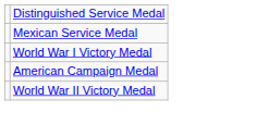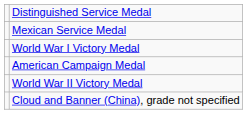 <table class="wikitable ">
 <tr>
 <td></td>
 <td><a href='#'>Distinguished Service Medal</a></td>
 </tr>
 <tr>
 <td></td>
 <td><a href='#'>Mexican Service Medal</a></td>
 </tr>
 <tr>
 <td></td>
 <td><a href='#'>World War I Victory Medal</a></td>
 </tr>
 <tr>
 <td></td>
 <td><a href='#'>American Campaign Medal</a></td>
 </tr>
 <tr>
 <td></td>
 <td><a href='#'>World War II Victory Medal</a></td>
 </tr>
+<tr>
+<td></td>
+<td><a href='#'>Cloud and Banner (China)</a>, grade not specified</td>
+</tr>
 </table>
